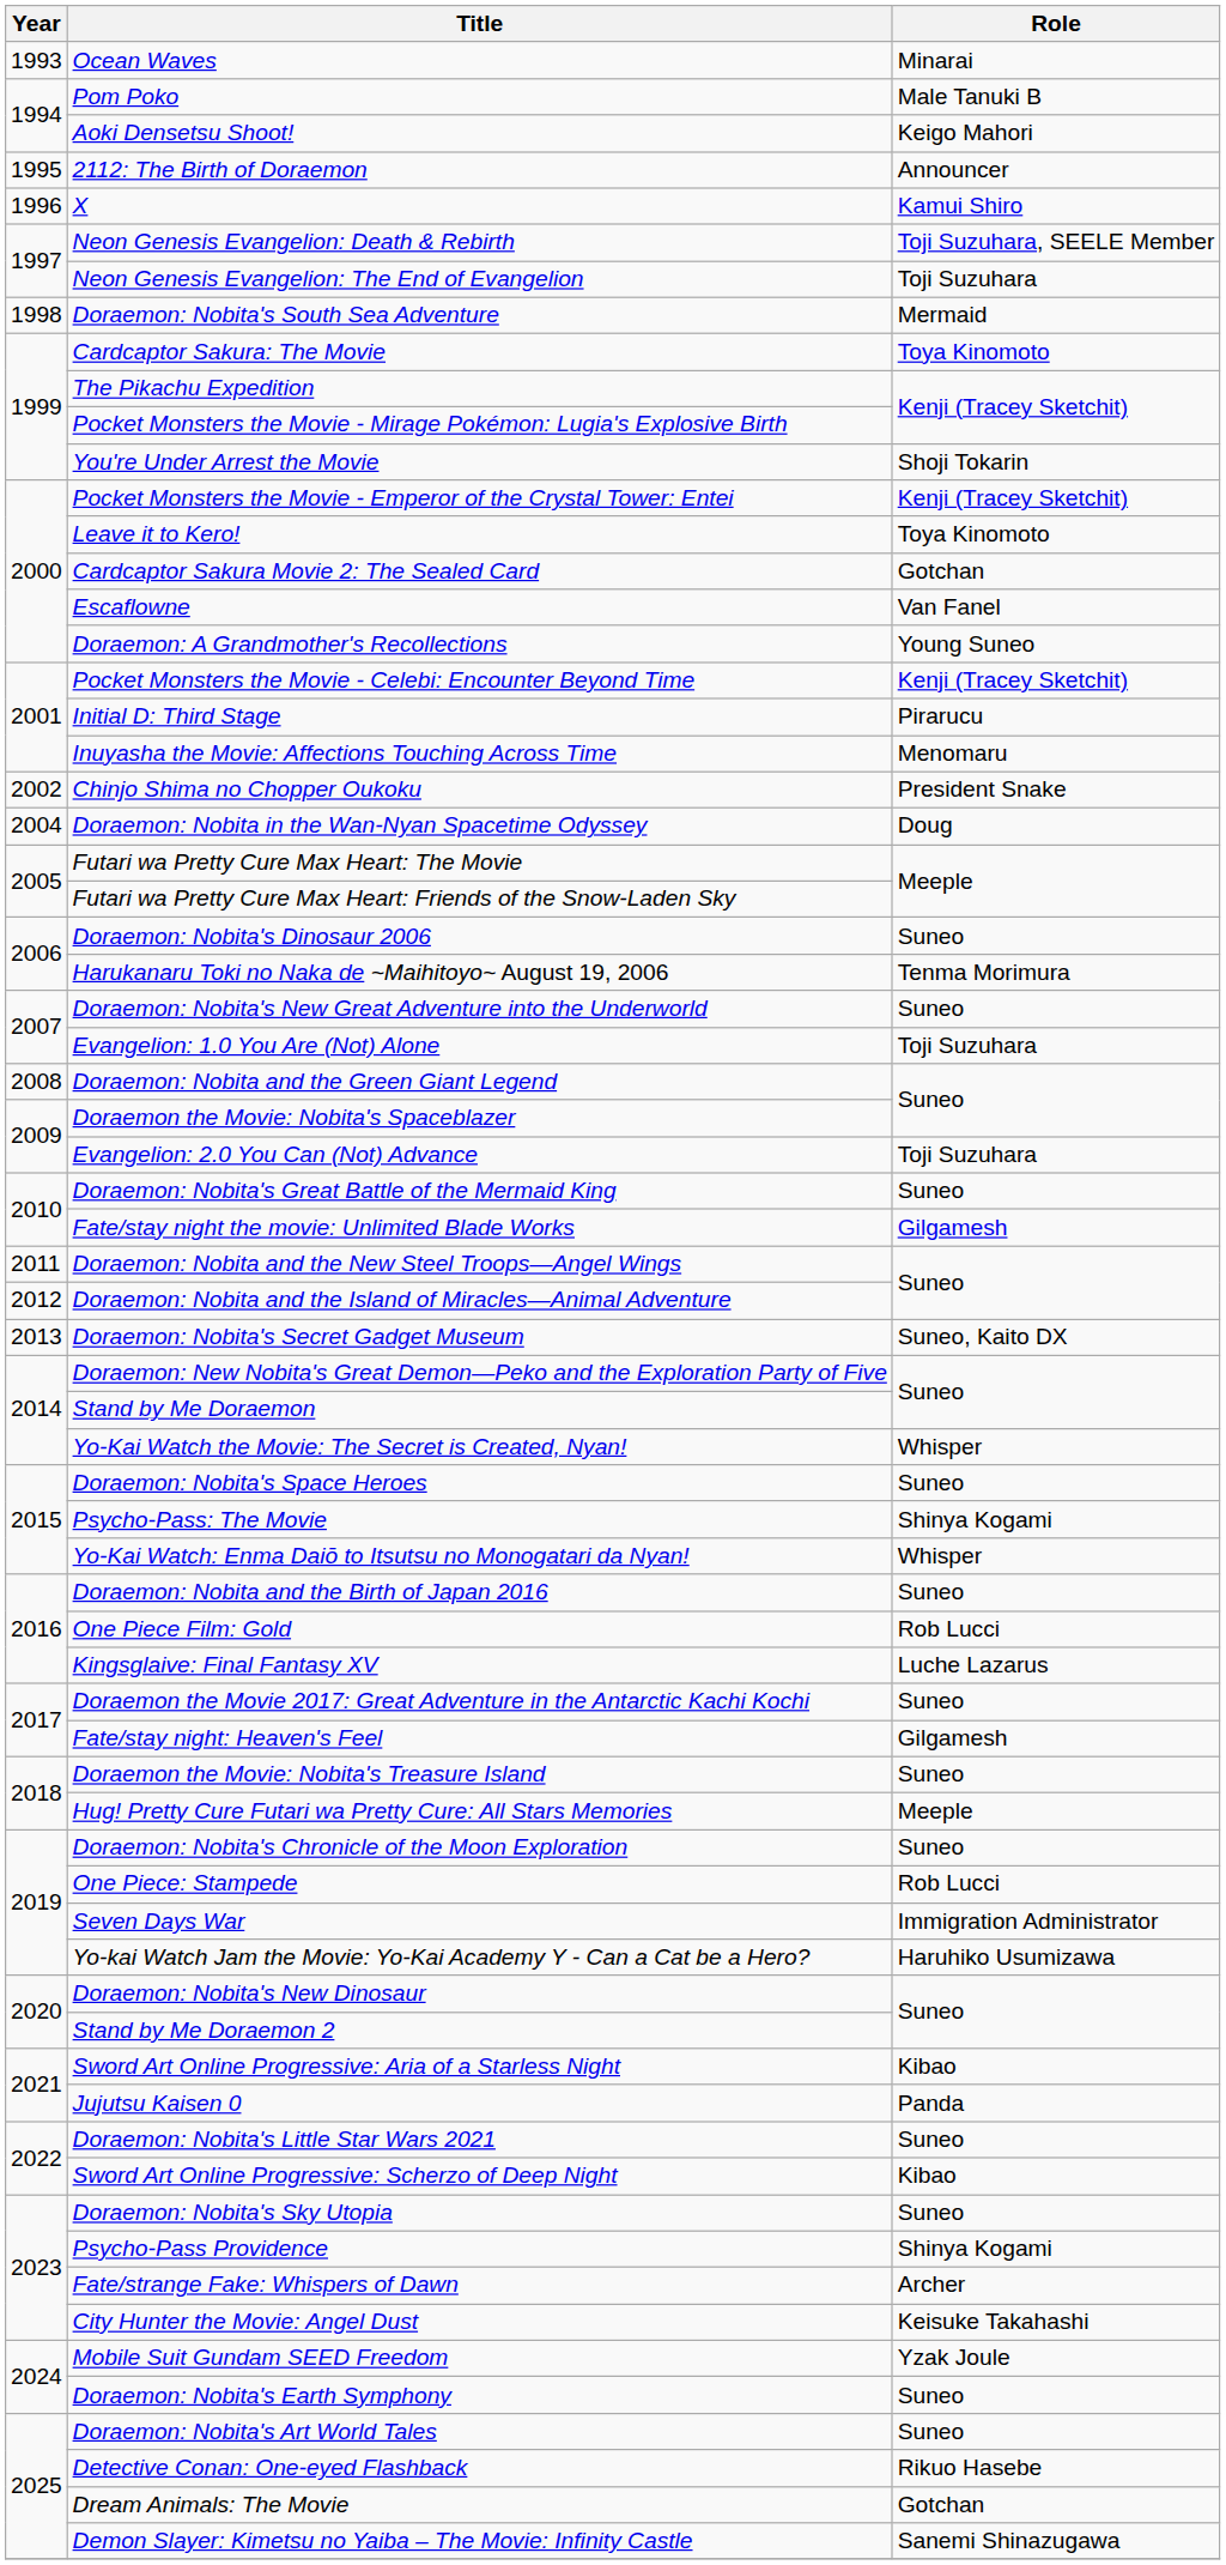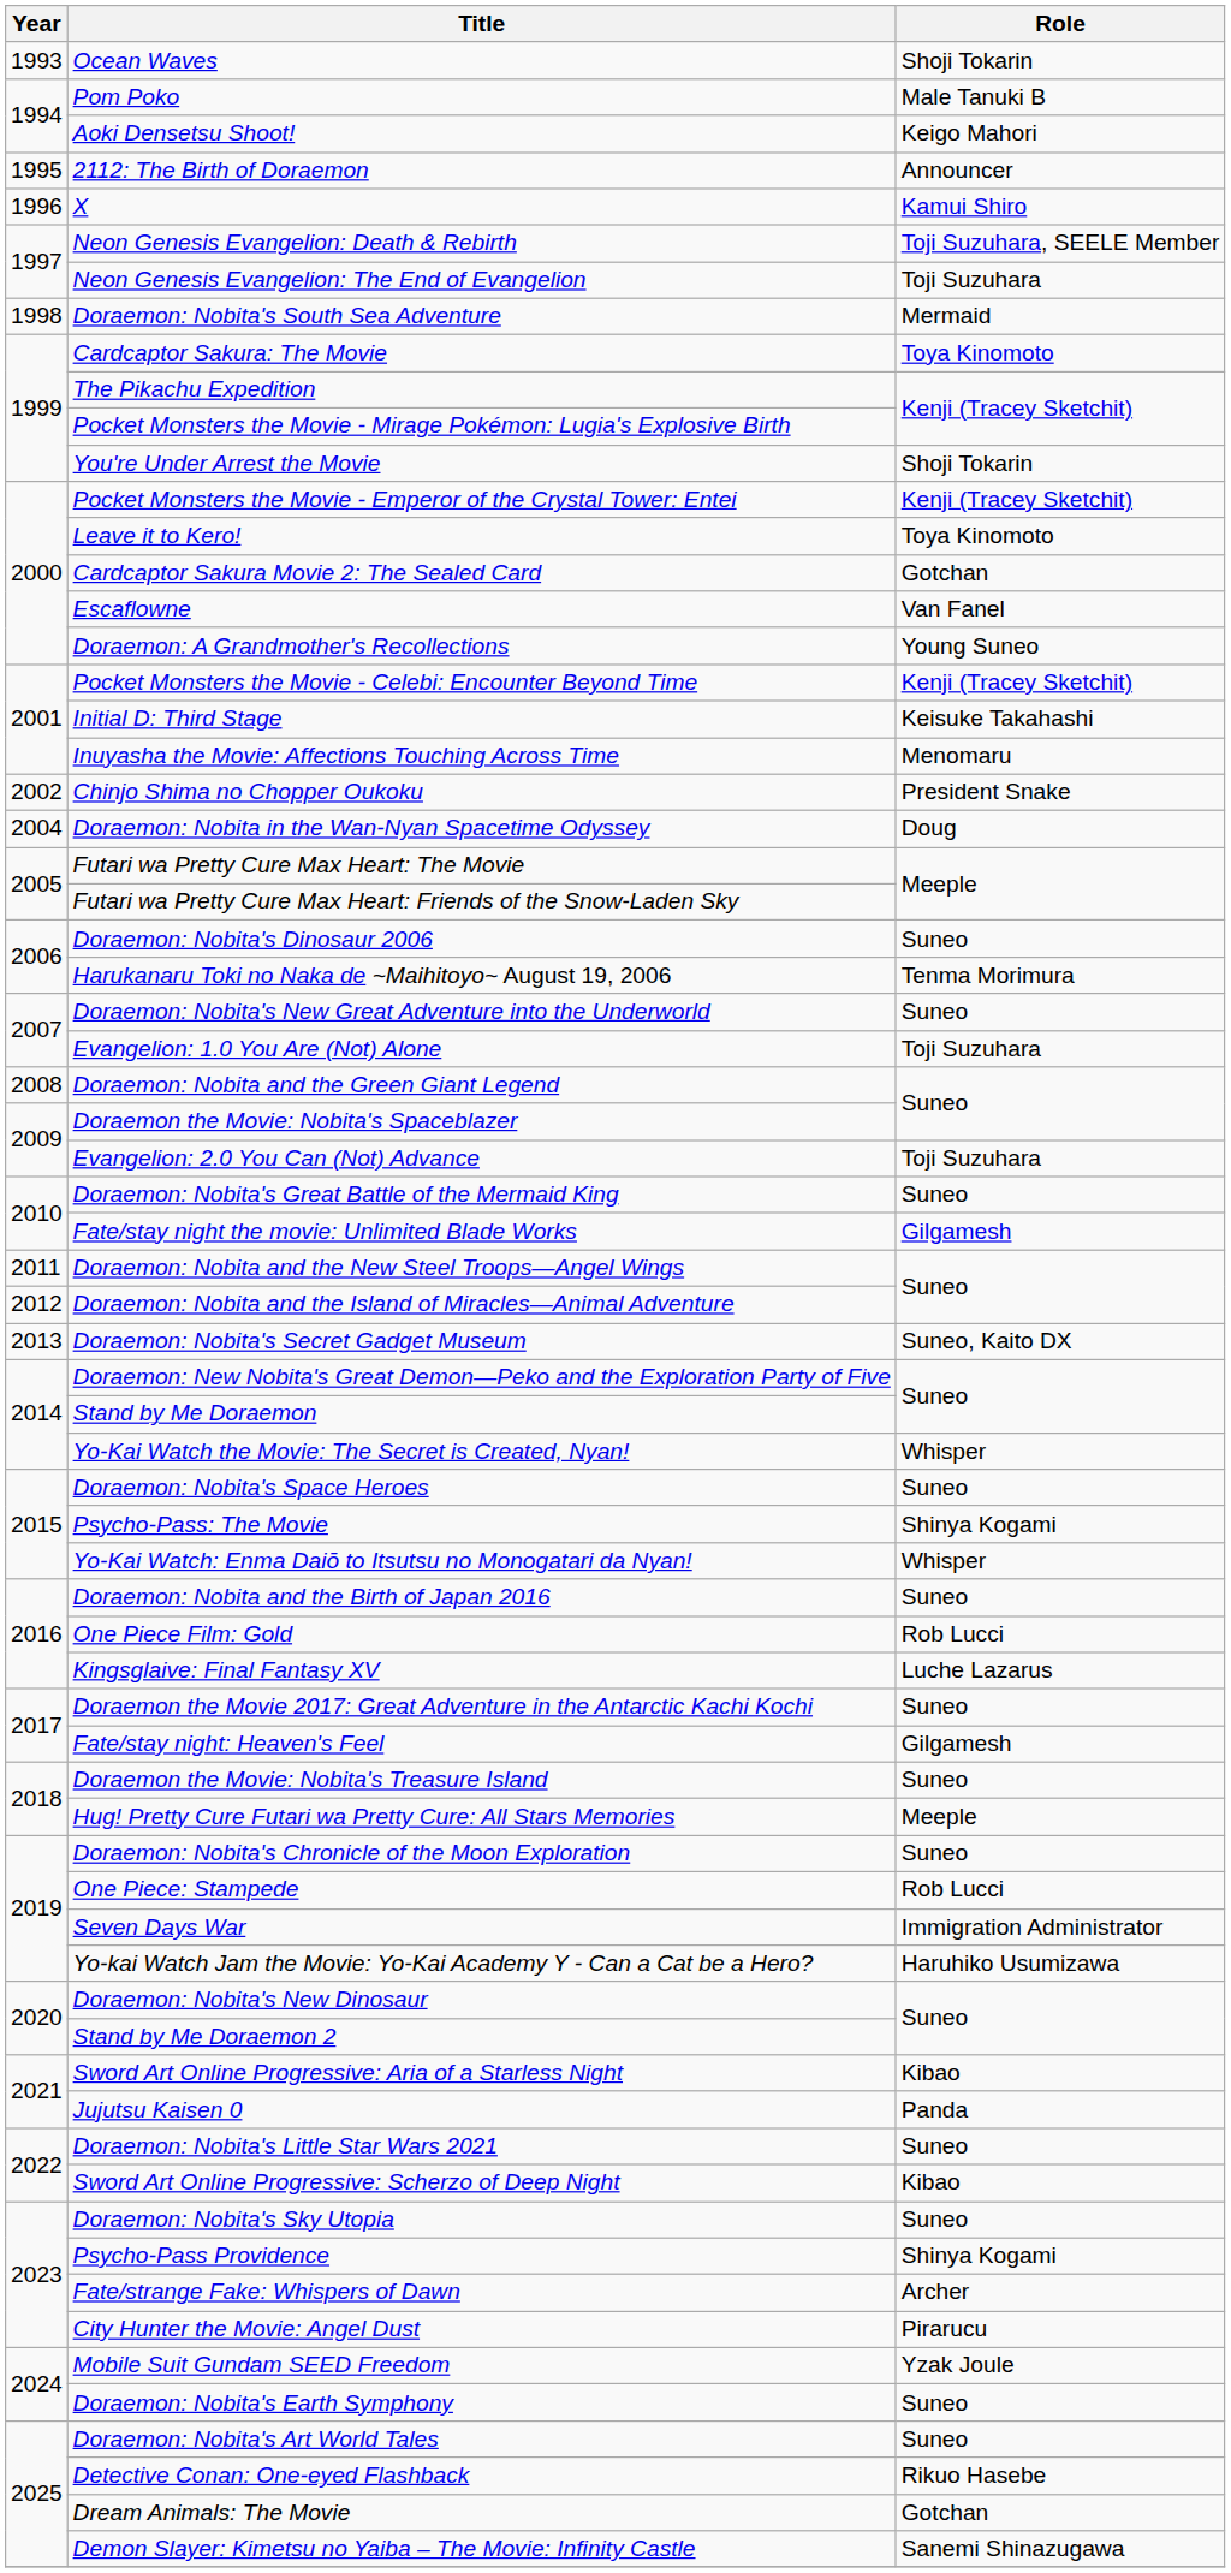 <table class="wikitable">
 <tr>
 <th>Year</th>
 <th>Title</th>
 <th>Role</th>
 </tr>
 <tr>
 <td>1993</td>
 <td><em><a href='#'>Ocean Waves</a></em></td>
-<td>Minarai</td>
+<td>Shoji Tokarin</td>
 </tr>
 <tr>
 <td rowspan="2">1994</td>
 <td><em><a href='#'>Pom Poko</a></em></td>
 <td>Male Tanuki B</td>
 </tr>
 <tr>
 <td><em><a href='#'>Aoki Densetsu Shoot!</a></em></td>
 <td>Keigo Mahori</td>
 </tr>
 <tr>
 <td>1995</td>
 <td><em><a href='#'>2112: The Birth of Doraemon</a></em></td>
 <td>Announcer</td>
 </tr>
 <tr>
 <td>1996</td>
 <td><em><a href='#'>X</a></em></td>
 <td><a href='#'>Kamui Shiro</a></td>
 </tr>
 <tr>
 <td rowspan="2">1997</td>
 <td><em><a href='#'>Neon Genesis Evangelion: Death & Rebirth</a></em></td>
 <td><a href='#'>Toji Suzuhara</a>, SEELE Member</td>
 </tr>
 <tr>
 <td><em><a href='#'>Neon Genesis Evangelion: The End of Evangelion</a></em></td>
 <td>Toji Suzuhara</td>
 </tr>
 <tr>
 <td>1998</td>
 <td><em><a href='#'>Doraemon: Nobita's South Sea Adventure</a></em></td>
 <td>Mermaid</td>
 </tr>
 <tr>
 <td rowspan="4">1999</td>
 <td><em><a href='#'>Cardcaptor Sakura: The Movie</a></em></td>
 <td><a href='#'>Toya Kinomoto</a></td>
 </tr>
 <tr>
 <td><em><a href='#'>The Pikachu Expedition</a></em></td>
 <td rowspan="2"><a href='#'>Kenji (Tracey Sketchit)</a></td>
 </tr>
 <tr>
 <td><em><a href='#'>Pocket Monsters the Movie - Mirage Pokémon: Lugia's Explosive Birth</a></em></td>
 </tr>
 <tr>
 <td><em><a href='#'>You're Under Arrest the Movie</a></em></td>
 <td>Shoji Tokarin</td>
 </tr>
 <tr>
 <td rowspan="5">2000</td>
 <td><em><a href='#'>Pocket Monsters the Movie - Emperor of the Crystal Tower: Entei</a></em></td>
 <td><a href='#'>Kenji (Tracey Sketchit)</a></td>
 </tr>
 <tr>
 <td><em><a href='#'>Leave it to Kero!</a></em></td>
 <td>Toya Kinomoto</td>
 </tr>
 <tr>
 <td><em><a href='#'>Cardcaptor Sakura Movie 2: The Sealed Card</a></em></td>
 <td>Gotchan</td>
 </tr>
 <tr>
 <td><em><a href='#'>Escaflowne</a></em></td>
 <td>Van Fanel</td>
 </tr>
 <tr>
 <td><em><a href='#'>Doraemon: A Grandmother's Recollections</a></em></td>
 <td>Young Suneo</td>
 </tr>
 <tr>
 <td rowspan="3">2001</td>
 <td><em><a href='#'>Pocket Monsters the Movie - Celebi: Encounter Beyond Time</a></em></td>
 <td><a href='#'>Kenji (Tracey Sketchit)</a></td>
 </tr>
 <tr>
 <td><em><a href='#'>Initial D: Third Stage</a></em></td>
-<td>Pirarucu</td>
+<td>Keisuke Takahashi</td>
 </tr>
 <tr>
 <td><em><a href='#'>Inuyasha the Movie: Affections Touching Across Time</a></em></td>
 <td>Menomaru</td>
 </tr>
 <tr>
 <td>2002</td>
 <td><em><a href='#'>Chinjo Shima no Chopper Oukoku</a></em></td>
 <td>President Snake</td>
 </tr>
 <tr>
 <td>2004</td>
 <td><em><a href='#'>Doraemon: Nobita in the Wan-Nyan Spacetime Odyssey</a></em></td>
 <td>Doug</td>
 </tr>
 <tr>
 <td rowspan="2">2005</td>
 <td><em>Futari wa Pretty Cure Max Heart: The Movie</em></td>
 <td rowspan="2">Meeple</td>
 </tr>
 <tr>
 <td><em>Futari wa Pretty Cure Max Heart: Friends of the Snow-Laden Sky</em></td>
 </tr>
 <tr>
 <td rowspan="2">2006</td>
 <td><em><a href='#'>Doraemon: Nobita's Dinosaur 2006</a></em></td>
 <td>Suneo</td>
 </tr>
 <tr>
 <td><em><a href='#'>Harukanaru Toki no Naka de</a> ~Maihitoyo~</em> <span>August 19, 2006</span></td>
 <td>Tenma Morimura</td>
 </tr>
 <tr>
 <td rowspan="2">2007</td>
 <td><em><a href='#'>Doraemon: Nobita's New Great Adventure into the Underworld</a></em></td>
 <td>Suneo</td>
 </tr>
 <tr>
 <td><em><a href='#'>Evangelion: 1.0 You Are (Not) Alone</a></em></td>
 <td>Toji Suzuhara</td>
 </tr>
 <tr>
 <td>2008</td>
 <td><em><a href='#'>Doraemon: Nobita and the Green Giant Legend</a></em></td>
 <td rowspan="2">Suneo</td>
 </tr>
 <tr>
 <td rowspan="2">2009</td>
 <td><em><a href='#'>Doraemon the Movie: Nobita's Spaceblazer</a></em></td>
 </tr>
 <tr>
 <td><em><a href='#'>Evangelion: 2.0 You Can (Not) Advance</a></em></td>
 <td>Toji Suzuhara</td>
 </tr>
 <tr>
 <td rowspan="2">2010</td>
 <td><em><a href='#'>Doraemon: Nobita's Great Battle of the Mermaid King</a></em></td>
 <td>Suneo</td>
 </tr>
 <tr>
 <td><em><a href='#'>Fate/stay night the movie: Unlimited Blade Works</a></em></td>
 <td><a href='#'>Gilgamesh</a></td>
 </tr>
 <tr>
 <td>2011</td>
 <td><em><a href='#'>Doraemon: Nobita and the New Steel Troops—Angel Wings</a></em></td>
 <td rowspan="2">Suneo</td>
 </tr>
 <tr>
 <td>2012</td>
 <td><em><a href='#'>Doraemon: Nobita and the Island of Miracles—Animal Adventure</a></em></td>
 </tr>
 <tr>
 <td>2013</td>
 <td><em><a href='#'>Doraemon: Nobita's Secret Gadget Museum</a></em></td>
 <td>Suneo, Kaito DX</td>
 </tr>
 <tr>
 <td rowspan="3">2014</td>
 <td><em><a href='#'>Doraemon: New Nobita's Great Demon—Peko and the Exploration Party of Five</a></em></td>
 <td rowspan="2">Suneo</td>
 </tr>
 <tr>
 <td><em><a href='#'>Stand by Me Doraemon</a></em></td>
 </tr>
 <tr>
 <td><em><a href='#'>Yo-Kai Watch the Movie: The Secret is Created, Nyan!</a></em></td>
 <td>Whisper</td>
 </tr>
 <tr>
 <td rowspan="3">2015</td>
 <td><em><a href='#'>Doraemon: Nobita's Space Heroes</a></em></td>
 <td>Suneo</td>
 </tr>
 <tr>
 <td><em><a href='#'>Psycho-Pass: The Movie</a></em></td>
 <td>Shinya Kogami</td>
 </tr>
 <tr>
 <td><em><a href='#'>Yo-Kai Watch: Enma Daiō to Itsutsu no Monogatari da Nyan!</a></em></td>
 <td>Whisper</td>
 </tr>
 <tr>
 <td rowspan="3">2016</td>
 <td><em><a href='#'>Doraemon: Nobita and the Birth of Japan 2016</a></em></td>
 <td>Suneo</td>
 </tr>
 <tr>
 <td><em><a href='#'>One Piece Film: Gold</a></em></td>
 <td>Rob Lucci</td>
 </tr>
 <tr>
 <td><em><a href='#'>Kingsglaive: Final Fantasy XV</a></em></td>
 <td>Luche Lazarus</td>
 </tr>
 <tr>
 <td rowspan="2">2017</td>
 <td><em><a href='#'>Doraemon the Movie 2017: Great Adventure in the Antarctic Kachi Kochi</a></em></td>
 <td>Suneo</td>
 </tr>
 <tr>
 <td><em><a href='#'>Fate/stay night: Heaven's Feel</a></em></td>
 <td>Gilgamesh</td>
 </tr>
 <tr>
 <td rowspan="2">2018</td>
 <td><em><a href='#'>Doraemon the Movie: Nobita's Treasure Island</a></em></td>
 <td>Suneo</td>
 </tr>
 <tr>
 <td><em><a href='#'>Hug! Pretty Cure Futari wa Pretty Cure: All Stars Memories</a></em></td>
 <td>Meeple</td>
 </tr>
 <tr>
 <td rowspan="4">2019</td>
 <td><em><a href='#'>Doraemon: Nobita's Chronicle of the Moon Exploration</a></em></td>
 <td>Suneo</td>
 </tr>
 <tr>
 <td><em><a href='#'>One Piece: Stampede</a></em></td>
 <td>Rob Lucci</td>
 </tr>
 <tr>
 <td><em><a href='#'>Seven Days War</a></em></td>
 <td>Immigration Administrator</td>
 </tr>
 <tr>
 <td><em>Yo-kai Watch Jam the Movie: Yo-Kai Academy Y - Can a Cat be a Hero?</em></td>
 <td>Haruhiko Usumizawa</td>
 </tr>
 <tr>
 <td rowspan="2">2020</td>
 <td><em><a href='#'>Doraemon: Nobita's New Dinosaur</a></em></td>
 <td rowspan="2">Suneo</td>
 </tr>
 <tr>
 <td><em><a href='#'>Stand by Me Doraemon 2</a></em></td>
 </tr>
 <tr>
 <td rowspan="2">2021</td>
 <td><em><a href='#'>Sword Art Online Progressive: Aria of a Starless Night</a></em></td>
 <td>Kibao</td>
 </tr>
 <tr>
 <td><em><a href='#'>Jujutsu Kaisen 0</a></em></td>
 <td>Panda</td>
 </tr>
 <tr>
 <td rowspan="2">2022</td>
 <td><em><a href='#'>Doraemon: Nobita's Little Star Wars 2021</a></em></td>
 <td>Suneo</td>
 </tr>
 <tr>
 <td><em><a href='#'>Sword Art Online Progressive: Scherzo of Deep Night</a></em></td>
 <td>Kibao</td>
 </tr>
 <tr>
 <td rowspan="4">2023</td>
 <td><em><a href='#'>Doraemon: Nobita's Sky Utopia</a></em></td>
 <td>Suneo</td>
 </tr>
 <tr>
 <td><em><a href='#'>Psycho-Pass Providence</a></em></td>
 <td>Shinya Kogami</td>
 </tr>
 <tr>
 <td><em><a href='#'>Fate/strange Fake: Whispers of Dawn</a></em></td>
 <td>Archer</td>
 </tr>
 <tr>
 <td><em><a href='#'>City Hunter the Movie: Angel Dust</a></em></td>
-<td>Keisuke Takahashi</td>
+<td>Pirarucu</td>
 </tr>
 <tr>
 <td rowspan="2">2024</td>
 <td><em><a href='#'>Mobile Suit Gundam SEED Freedom</a></em></td>
 <td>Yzak Joule</td>
 </tr>
 <tr>
 <td><em><a href='#'>Doraemon: Nobita's Earth Symphony</a></em></td>
 <td>Suneo</td>
 </tr>
 <tr>
 <td rowspan="4">2025</td>
 <td><em><a href='#'>Doraemon: Nobita's Art World Tales</a></em></td>
 <td>Suneo</td>
 </tr>
 <tr>
 <td><em><a href='#'>Detective Conan: One-eyed Flashback</a></em></td>
 <td>Rikuo Hasebe</td>
 </tr>
 <tr>
 <td><em>Dream Animals: The Movie</em></td>
 <td>Gotchan</td>
 </tr>
 <tr>
 <td><em><a href='#'>Demon Slayer: Kimetsu no Yaiba – The Movie: Infinity Castle</a></em></td>
 <td>Sanemi Shinazugawa</td>
 </tr>
 <tr>
 </tr>
 </table>
